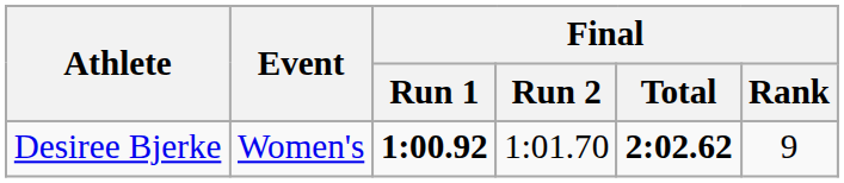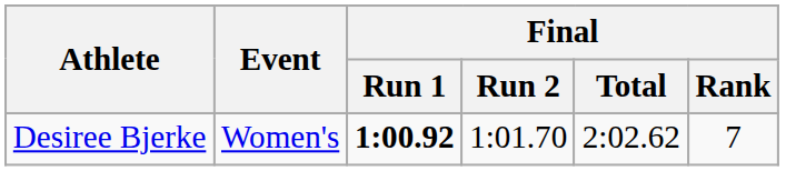 <table class="wikitable" style="font-size:90%">
 <tr>
 <th rowspan="2">Athlete</th>
 <th rowspan="2">Event</th>
 <th colspan="4">Final</th>
 </tr>
 <tr>
 <th>Run 1</th>
 <th>Run 2</th>
 <th>Total</th>
 <th>Rank</th>
 </tr>
 <tr>
 <td><a href='#'>Desiree Bjerke</a></td>
 <td><a href='#'>Women's</a></td>
 <td align="center"><strong>1:00.92</strong></td>
 <td align="center">1:01.70</td>
-<td align="center"><strong>2:02.62</strong></td>
-<td align="center">9</td>
+<td align="center">2:02.62</td>
+<td align="center">7</td>
 </tr>
 </table>
